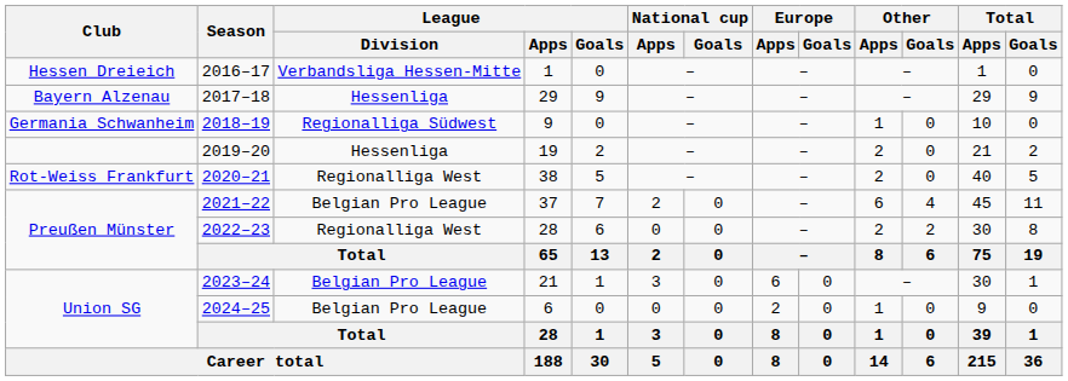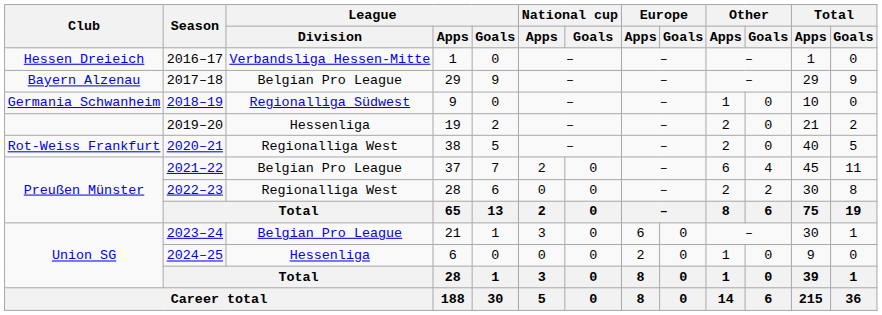 <table class="wikitable" style="text-align:center">
 <tr>
 <th rowspan="2">Club</th>
 <th rowspan="2">Season</th>
 <th colspan="3">League</th>
 <th colspan="2">National cup</th>
 <th colspan="2">Europe</th>
 <th colspan="2">Other</th>
 <th colspan="2">Total</th>
 </tr>
 <tr>
 <th>Division</th>
 <th>Apps</th>
 <th>Goals</th>
 <th>Apps</th>
 <th>Goals</th>
 <th>Apps</th>
 <th>Goals</th>
 <th>Apps</th>
 <th>Goals</th>
 <th>Apps</th>
 <th>Goals</th>
 </tr>
 <tr>
 <td><a href='#'>Hessen Dreieich</a></td>
 <td>2016–17</td>
 <td><a href='#'>Verbandsliga Hessen-Mitte</a></td>
 <td>1</td>
 <td>0</td>
 <td colspan="2">–</td>
 <td colspan="2">–</td>
 <td colspan="2">–</td>
 <td>1</td>
 <td>0</td>
 </tr>
 <tr>
 <td><a href='#'>Bayern Alzenau</a></td>
 <td>2017–18</td>
-<td><a href='#'>Hessenliga</a></td>
+<td>Belgian Pro League</td>
 <td>29</td>
 <td>9</td>
 <td colspan="2">–</td>
 <td colspan="2">–</td>
 <td colspan="2">–</td>
 <td>29</td>
 <td>9</td>
 </tr>
 <tr>
 <td><a href='#'>Germania Schwanheim</a></td>
 <td><a href='#'>2018–19</a></td>
 <td><a href='#'>Regionalliga Südwest</a></td>
 <td>9</td>
 <td>0</td>
 <td colspan="2">–</td>
 <td colspan="2">–</td>
 <td>1</td>
 <td>0</td>
 <td>10</td>
 <td>0</td>
 </tr>
 <tr>
 <td></td>
 <td>2019–20</td>
 <td>Hessenliga</td>
 <td>19</td>
 <td>2</td>
 <td colspan="2">–</td>
 <td colspan="2">–</td>
 <td>2</td>
 <td>0</td>
 <td>21</td>
 <td>2</td>
 </tr>
 <tr>
 <td><a href='#'>Rot-Weiss Frankfurt</a></td>
 <td><a href='#'>2020–21</a></td>
 <td>Regionalliga West</td>
 <td>38</td>
 <td>5</td>
 <td colspan="2">–</td>
 <td colspan="2">–</td>
 <td>2</td>
 <td>0</td>
 <td>40</td>
 <td>5</td>
 </tr>
 <tr>
 <td rowspan="3"><a href='#'>Preußen Münster</a></td>
 <td><a href='#'>2021–22</a></td>
 <td>Belgian Pro League</td>
 <td>37</td>
 <td>7</td>
 <td>2</td>
 <td>0</td>
 <td colspan="2">–</td>
 <td>6</td>
 <td>4</td>
 <td>45</td>
 <td>11</td>
 </tr>
 <tr>
 <td><a href='#'>2022–23</a></td>
 <td>Regionalliga West</td>
 <td>28</td>
 <td>6</td>
 <td>0</td>
 <td>0</td>
 <td colspan="2">–</td>
 <td>2</td>
 <td>2</td>
 <td>30</td>
 <td>8</td>
 </tr>
 <tr>
 <th colspan="2">Total</th>
 <th>65</th>
 <th>13</th>
 <th>2</th>
 <th>0</th>
 <th colspan="2">–</th>
 <th>8</th>
 <th>6</th>
 <th>75</th>
 <th>19</th>
 </tr>
 <tr>
 <td rowspan="3"><a href='#'>Union SG</a></td>
 <td><a href='#'>2023–24</a></td>
 <td><a href='#'>Belgian Pro League</a></td>
 <td>21</td>
 <td>1</td>
 <td>3</td>
 <td>0</td>
 <td>6</td>
 <td>0</td>
 <td colspan="2">–</td>
 <td>30</td>
 <td>1</td>
 </tr>
 <tr>
 <td><a href='#'>2024–25</a></td>
-<td>Belgian Pro League</td>
+<td><a href='#'>Hessenliga</a></td>
 <td>6</td>
 <td>0</td>
 <td>0</td>
 <td>0</td>
 <td>2</td>
 <td>0</td>
 <td>1</td>
 <td>0</td>
 <td>9</td>
 <td>0</td>
 </tr>
 <tr>
 <th colspan="2">Total</th>
 <th>28</th>
 <th>1</th>
 <th>3</th>
 <th>0</th>
 <th>8</th>
 <th>0</th>
 <th>1</th>
 <th>0</th>
 <th>39</th>
 <th>1</th>
 </tr>
 <tr>
 <th colspan="3">Career total</th>
 <th>188</th>
 <th>30</th>
 <th>5</th>
 <th>0</th>
 <th>8</th>
 <th>0</th>
 <th>14</th>
 <th>6</th>
 <th>215</th>
 <th>36</th>
 </tr>
 </table>
